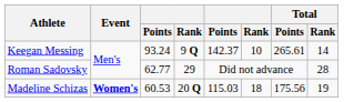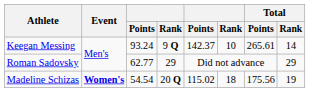 <table class=wikitable style=font-size:90%;text-align:center>
 <tr>
 <th rowspan=2>Athlete</th>
 <th rowspan=2>Event</th>
 <th colspan=2></th>
 <th colspan=2></th>
 <th colspan=2>Total</th>
 </tr>
 <tr style=font-size:95%>
 <th>Points</th>
 <th>Rank</th>
 <th>Points</th>
 <th>Rank</th>
 <th>Points</th>
 <th>Rank</th>
 </tr>
 <tr>
 <td align=left><a href='#'>Keegan Messing</a></td>
 <td align=left rowspan=2><a href='#'>Men's</a></td>
 <td>93.24</td>
 <td>9 <strong>Q</strong></td>
 <td>142.37</td>
 <td>10</td>
 <td>265.61</td>
 <td>14</td>
 </tr>
 <tr>
 <td align=left><a href='#'>Roman Sadovsky</a></td>
 <td>62.77</td>
 <td>29</td>
 <td colspan=3>Did not advance</td>
-<td>28</td>
+<td>29</td>
 </tr>
 <tr>
 <td align=left><a href='#'>Madeline Schizas</a></td>
 <td align=left><strong><a href='#'>Women's</a></strong></td>
-<td>60.53</td>
+<td>54.54</td>
 <td>20 <strong>Q</strong></td>
-<td>115.03</td>
+<td>115.02</td>
 <td>18</td>
 <td>175.56</td>
 <td>19</td>
 </tr>
 </table>
